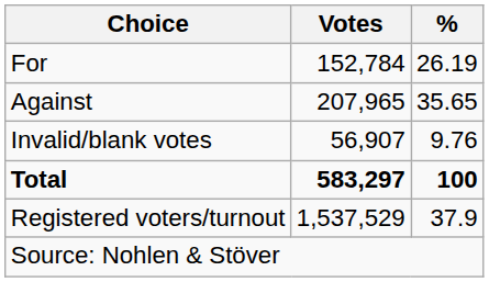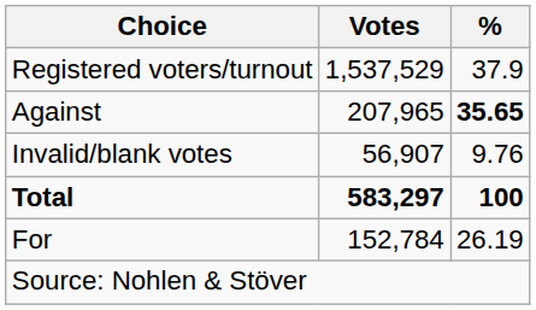 <table class=wikitable style=text-align:right>
 <tr>
 <th>Choice</th>
 <th>Votes</th>
 <th>%</th>
 </tr>
 <tr>
-<td align=left>For</td>
-<td>152,784</td>
-<td>26.19</td>
+<td align=left>Registered voters/turnout</td>
+<td>1,537,529</td>
+<td>37.9</td>
 </tr>
 <tr>
 <td align=left>Against</td>
 <td>207,965</td>
-<td>35.65</td>
+<td><strong>35.65</strong></td>
 </tr>
 <tr>
 <td align=left>Invalid/blank votes</td>
 <td>56,907</td>
 <td>9.76</td>
 </tr>
 <tr>
 <td align=left><strong>Total</strong></td>
 <td><strong>583,297</strong></td>
 <td><strong>100</strong></td>
 </tr>
 <tr>
-<td align=left>Registered voters/turnout</td>
-<td>1,537,529</td>
-<td>37.9</td>
+<td align=left>For</td>
+<td>152,784</td>
+<td>26.19</td>
 </tr>
 <tr>
 <td align=left colspan=3>Source: Nohlen & Stöver</td>
 </tr>
 </table>
